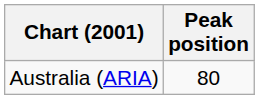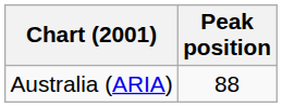 <table class="wikitable">
 <tr>
 <th>Chart (2001)</th>
 <th>Peak<br>position</th>
 </tr>
 <tr>
 <td>Australia (<a href='#'>ARIA</a>)</td>
-<td align="center">80</td>
+<td align="center">88</td>
 </tr>
 </table>
